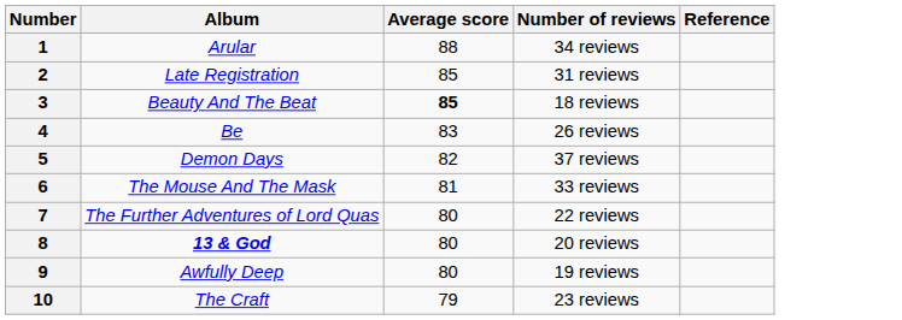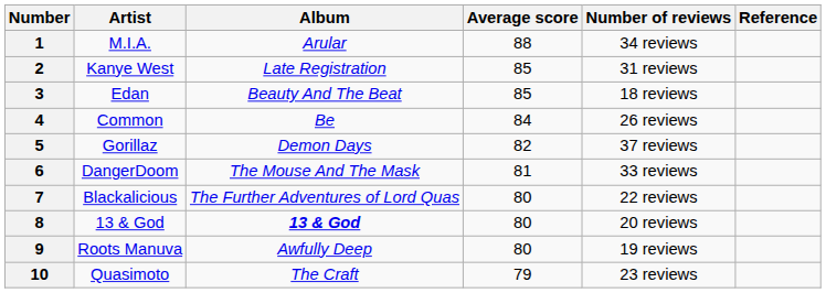 <table class="wikitable" style="text-align:center;">
 <tr>
 <th scope="col">Number</th>
+<th scope="col">Artist</th>
 <th scope="col">Album</th>
 <th scope="col">Average score</th>
 <th scope="col">Number of reviews</th>
 <th scope="col">Reference</th>
 </tr>
 <tr>
 <th scope="row">1</th>
+<td><a href='#'>M.I.A.</a></td>
 <td><em><a href='#'>Arular</a></em></td>
 <td>88</td>
 <td>34 reviews</td>
 <td></td>
 </tr>
 <tr>
 <th scope="row">2</th>
+<td><a href='#'>Kanye West</a></td>
 <td><em><a href='#'>Late Registration</a></em></td>
 <td>85</td>
 <td>31 reviews</td>
 <td></td>
 </tr>
 <tr>
 <th scope="row">3</th>
+<td><a href='#'>Edan</a></td>
 <td><em><a href='#'>Beauty And The Beat</a></em></td>
-<td><strong>85</strong></td>
+<td>85</td>
 <td>18 reviews</td>
 <td></td>
 </tr>
 <tr>
 <th scope="row">4</th>
+<td><a href='#'>Common</a></td>
 <td><em><a href='#'>Be</a></em></td>
-<td>83</td>
+<td>84</td>
 <td>26 reviews</td>
 <td></td>
 </tr>
 <tr>
 <th scope="row">5</th>
+<td><a href='#'>Gorillaz</a></td>
 <td><em><a href='#'>Demon Days</a></em></td>
 <td>82</td>
 <td>37 reviews</td>
 <td></td>
 </tr>
 <tr>
 <th scope="row">6</th>
+<td><a href='#'>DangerDoom</a></td>
 <td><em><a href='#'>The Mouse And The Mask</a></em></td>
 <td>81</td>
 <td>33 reviews</td>
 <td></td>
 </tr>
 <tr>
 <th scope="row">7</th>
+<td><a href='#'>Blackalicious</a></td>
 <td><em><a href='#'>The Further Adventures of Lord Quas</a></em></td>
 <td>80</td>
 <td>22 reviews</td>
 <td></td>
 </tr>
 <tr>
 <th scope="row">8</th>
+<td><a href='#'>13 & God</a></td>
 <td><strong><em><a href='#'>13 & God</a></em></strong></td>
 <td>80</td>
 <td>20 reviews</td>
 <td></td>
 </tr>
 <tr>
 <th scope="row">9</th>
+<td><a href='#'>Roots Manuva</a></td>
 <td><em><a href='#'>Awfully Deep</a></em></td>
 <td>80</td>
 <td>19 reviews</td>
 <td></td>
 </tr>
 <tr>
 <th scope="row">10</th>
+<td><a href='#'>Quasimoto</a></td>
 <td><em><a href='#'>The Craft</a></em></td>
 <td>79</td>
 <td>23 reviews</td>
 <td></td>
 </tr>
 </table>
